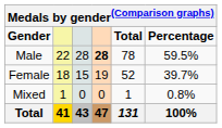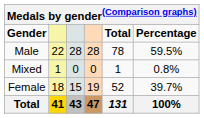 <table class="wikitable" style="font-size:95%">
 <tr style="background:#efefef;">
 <th colspan=6><strong>Medals by gender</strong><sup><a href='#'>(Comparison graphs)</a></sup></th>
 </tr>
 <tr style="text-align:center;">
 <td><strong>Gender</strong></td>
 <td style="background:#F7F6A8;"></td>
 <td style="background:#DCE5E5;"></td>
 <td style="background:#FFDAB9;"></td>
 <td><strong>Total</strong></td>
 <td><strong>Percentage</strong></td>
 </tr>
 <tr align=center>
 <td>Male</td>
 <td style="background:#F7F6A8;">22</td>
 <td style="background:#DCE5E5;">28</td>
-<td style="background:#FFDAB9;"><strong>28</strong></td>
+<td style="background:#FFDAB9;">28</td>
 <td>78</td>
 <td>59.5%</td>
+</tr>
+<tr align=center>
+<td>Mixed</td>
+<td style="background:#F7F6A8;">1</td>
+<td style="background:#DCE5E5;">0</td>
+<td style="background:#FFDAB9;">0</td>
+<td>1</td>
+<td>0.8%</td>
 </tr>
 <tr align=center>
 <td>Female</td>
 <td style="background:#F7F6A8;">18</td>
 <td style="background:#DCE5E5;">15</td>
 <td style="background:#FFDAB9;">19</td>
 <td>52</td>
 <td>39.7%</td>
 </tr>
 <tr align=center>
-<td>Mixed</td>
-<td style="background:#F7F6A8;">1</td>
-<td style="background:#DCE5E5;">0</td>
-<td style="background:#FFDAB9;">0</td>
-<td>1</td>
-<td>0.8%</td>
-</tr>
-<tr align=center>
 <th><strong>Total</strong></th>
 <th style="background:gold;"><strong>41</strong></th>
 <th style="background:silver;"><strong>43</strong></th>
 <th style="background:#c96;"><strong>47</strong></th>
 <th><em>131</em></th>
 <th><strong>100%</strong></th>
 </tr>
 </table>
